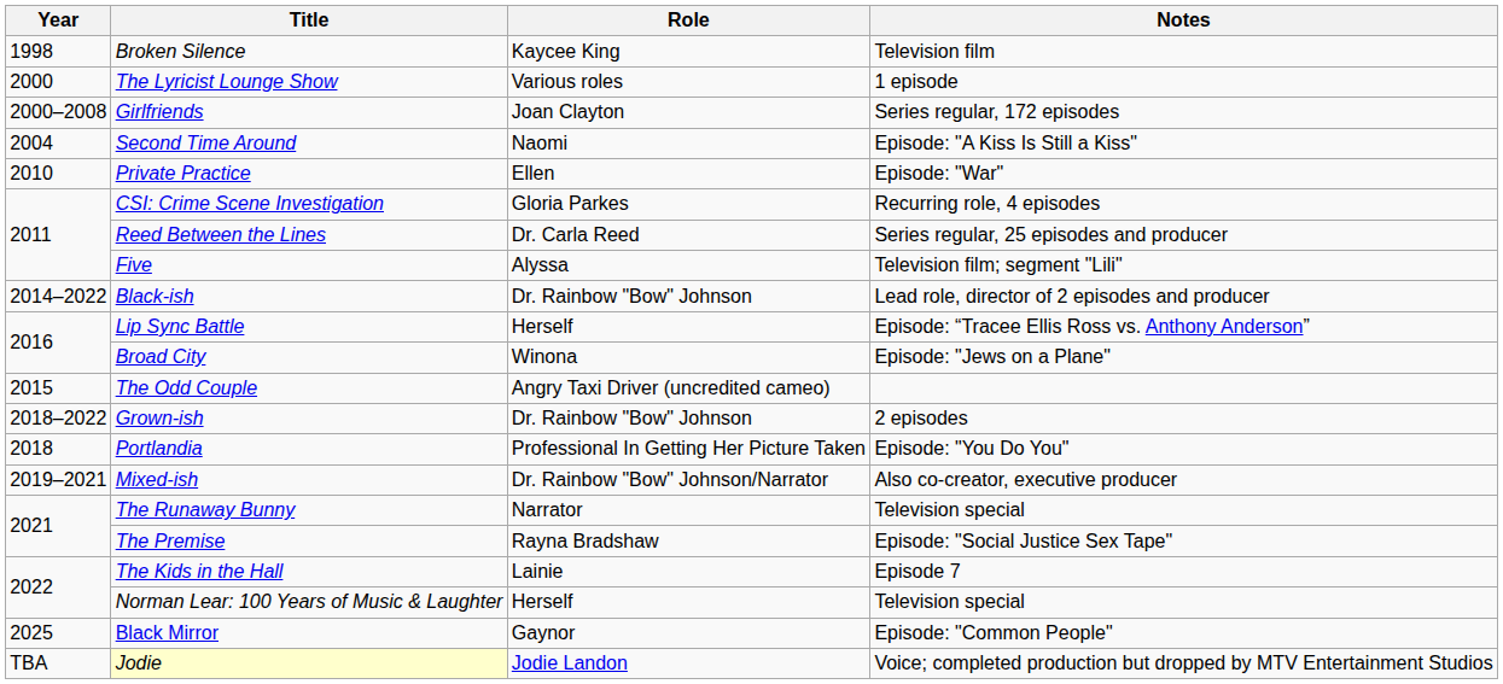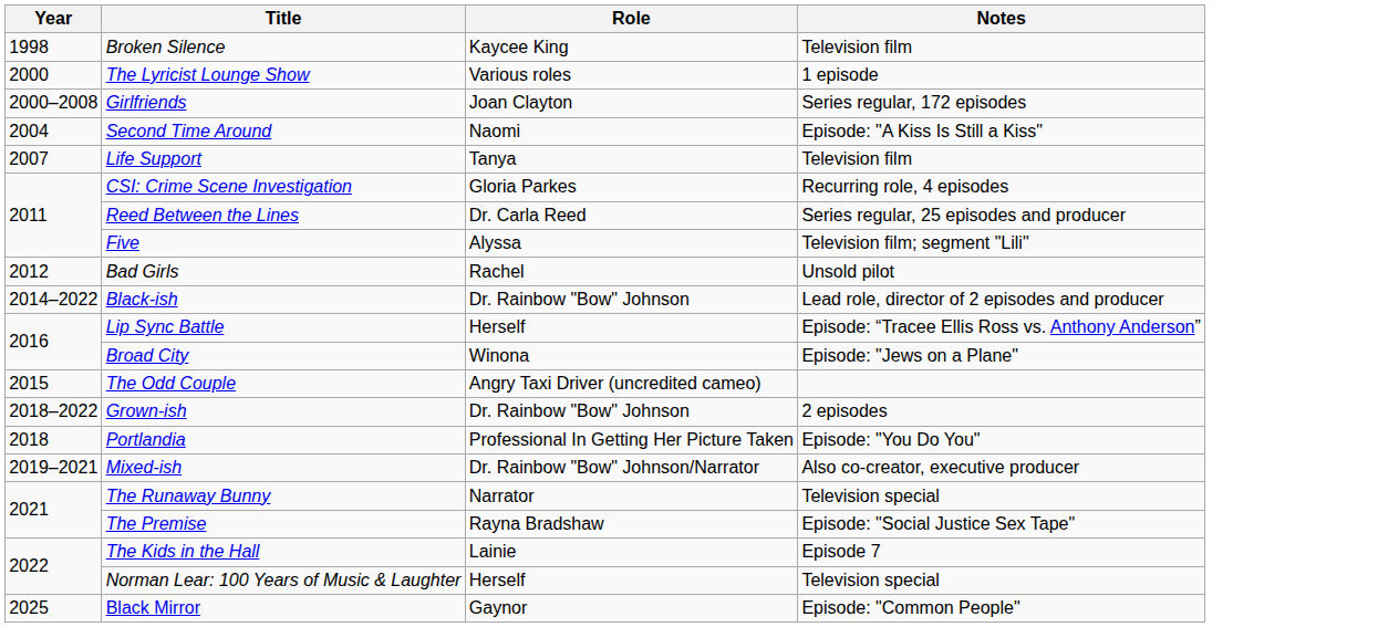 <table class="wikitable sortable">
 <tr>
 <th>Year</th>
 <th>Title</th>
 <th>Role</th>
 <th>Notes</th>
 </tr>
 <tr>
 <td>1998</td>
 <td><em>Broken Silence</em></td>
 <td>Kaycee King</td>
 <td>Television film</td>
 </tr>
 <tr>
 <td>2000</td>
 <td><em><a href='#'>The Lyricist Lounge Show</a></em></td>
 <td>Various roles</td>
 <td>1 episode</td>
 </tr>
 <tr>
 <td>2000–2008</td>
 <td><em><a href='#'>Girlfriends</a></em></td>
 <td>Joan Clayton</td>
 <td>Series regular, 172 episodes</td>
 </tr>
 <tr>
 <td>2004</td>
 <td><em><a href='#'>Second Time Around</a></em></td>
 <td>Naomi</td>
 <td>Episode: "A Kiss Is Still a Kiss"</td>
 </tr>
 <tr>
-<td>2010</td>
-<td><em><a href='#'>Private Practice</a></em></td>
-<td>Ellen</td>
-<td>Episode: "War"</td>
+<td>2007</td>
+<td><em><a href='#'>Life Support</a></em></td>
+<td>Tanya</td>
+<td>Television film</td>
 </tr>
 <tr>
 <td rowspan="3">2011</td>
 <td><em><a href='#'>CSI: Crime Scene Investigation</a></em></td>
 <td>Gloria Parkes</td>
 <td>Recurring role, 4 episodes</td>
 </tr>
 <tr>
 <td><em><a href='#'>Reed Between the Lines</a></em></td>
 <td>Dr. Carla Reed</td>
 <td>Series regular, 25 episodes and producer</td>
 </tr>
 <tr>
 <td><em><a href='#'>Five</a></em></td>
 <td>Alyssa</td>
 <td>Television film; segment "Lili"</td>
+</tr>
+<tr>
+<td>2012</td>
+<td><em>Bad Girls</em></td>
+<td>Rachel</td>
+<td>Unsold pilot</td>
 </tr>
 <tr>
 <td>2014–2022</td>
 <td><em><a href='#'>Black-ish</a></em></td>
 <td>Dr. Rainbow "Bow" Johnson</td>
 <td>Lead role, director of 2 episodes and producer</td>
 </tr>
 <tr>
 <td rowspan="2">2016</td>
 <td><em><a href='#'>Lip Sync Battle</a></em></td>
 <td>Herself</td>
 <td>Episode: “Tracee Ellis Ross vs. <a href='#'>Anthony Anderson</a>”</td>
 </tr>
 <tr>
 <td><em><a href='#'>Broad City</a></em></td>
 <td>Winona</td>
 <td>Episode: "Jews on a Plane"</td>
 </tr>
 <tr>
 <td>2015</td>
 <td><em><a href='#'>The Odd Couple</a></em></td>
 <td>Angry Taxi Driver (uncredited cameo)</td>
 <td></td>
 </tr>
 <tr>
 <td>2018–2022</td>
 <td><em><a href='#'>Grown-ish</a></em></td>
 <td>Dr. Rainbow "Bow" Johnson</td>
 <td>2 episodes</td>
 </tr>
 <tr>
 <td>2018</td>
 <td><em><a href='#'>Portlandia</a></em></td>
 <td>Professional In Getting Her Picture Taken</td>
 <td>Episode: "You Do You"</td>
 </tr>
 <tr>
 <td>2019–2021</td>
 <td><em><a href='#'>Mixed-ish</a></em></td>
 <td>Dr. Rainbow "Bow" Johnson/Narrator</td>
 <td>Also co-creator, executive producer</td>
 </tr>
 <tr>
 <td rowspan="2">2021</td>
 <td><em><a href='#'>The Runaway Bunny</a></em></td>
 <td>Narrator</td>
 <td>Television special</td>
 </tr>
 <tr>
 <td><em><a href='#'>The Premise</a></em></td>
 <td>Rayna Bradshaw</td>
 <td>Episode: "Social Justice Sex Tape"</td>
 </tr>
 <tr>
 <td rowspan="2">2022</td>
 <td><em><a href='#'>The Kids in the Hall</a></em></td>
 <td>Lainie</td>
 <td>Episode 7</td>
 </tr>
 <tr>
 <td><em>Norman Lear: 100 Years of Music & Laughter</em></td>
 <td>Herself</td>
 <td>Television special</td>
 </tr>
 <tr>
 <td>2025</td>
 <td><a href='#'>Black Mirror</a></td>
 <td>Gaynor</td>
 <td>Episode: "Common People"</td>
 </tr>
-<tr>
-<td>TBA</td>
-<td style="background:#FFFFCC;"><em>Jodie</em> </td>
-<td><a href='#'>Jodie Landon</a></td>
-<td>Voice; completed production but dropped by MTV Entertainment Studios</td>
-</tr>
 </table>
